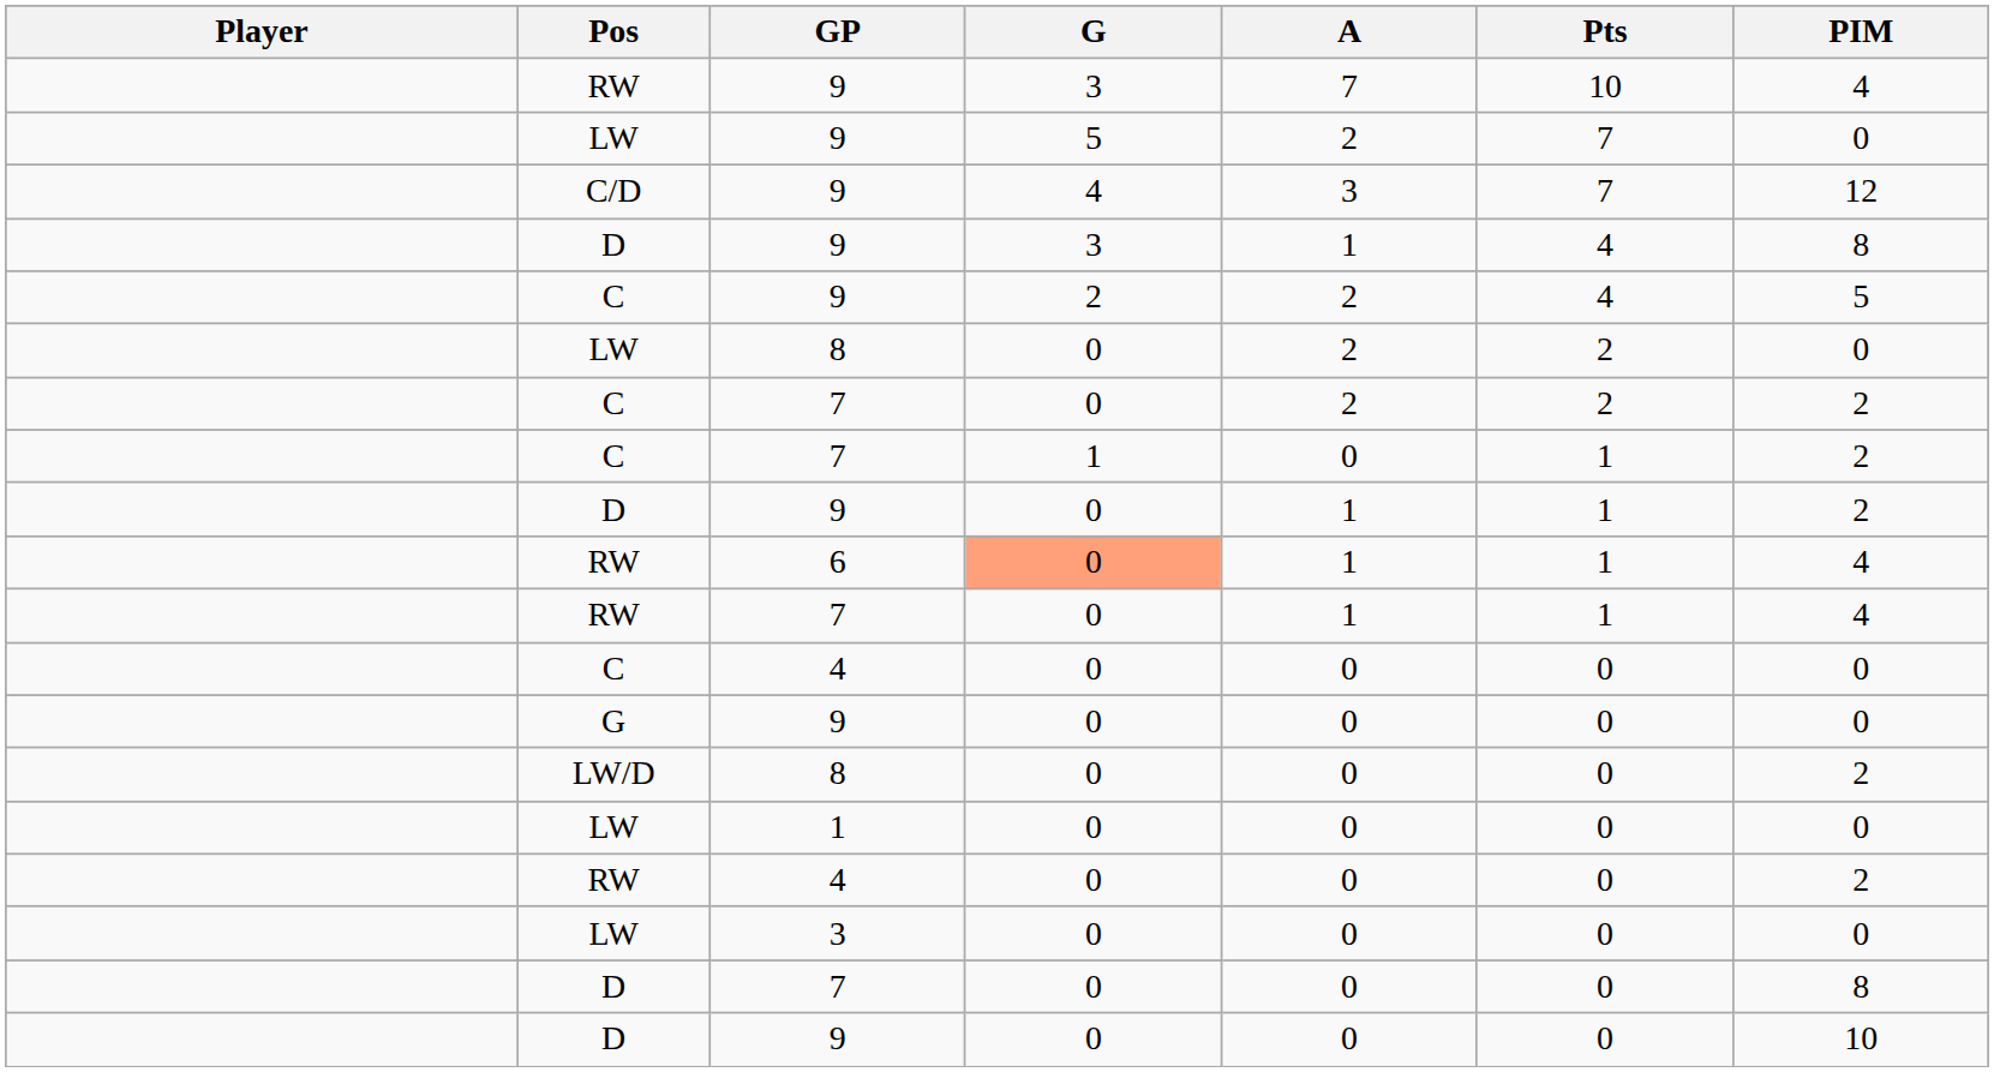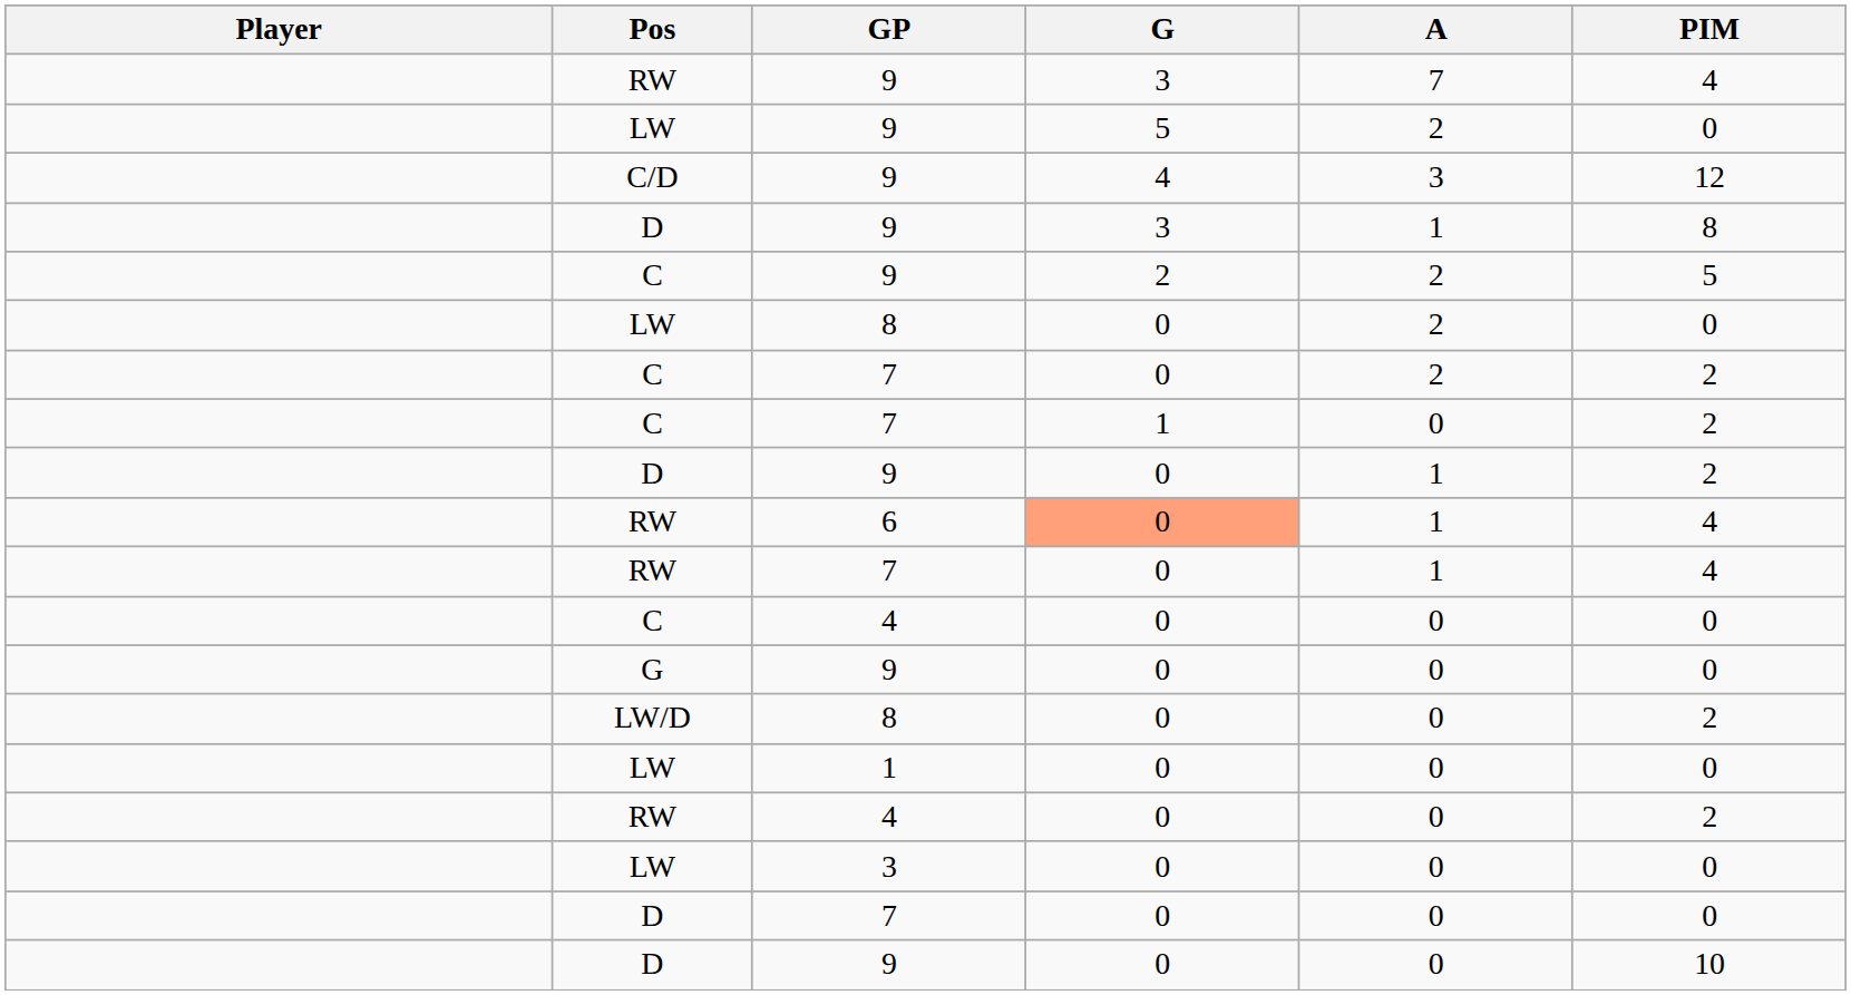 <table class="wikitable sortable" width="60%">
 <tr ALIGN="center">
 <th bgcolor="#DDDDFF" width="10%">Player</th>
 <th bgcolor="#DDDDFF" width="3%" title="Position">Pos</th>
 <th bgcolor="#DDDDFF" width="5%" title="Games played">GP</th>
 <th bgcolor="#DDDDFF" width="5%" title="Goals">G</th>
 <th bgcolor="#DDDDFF" width="5%" title="Assists">A</th>
-<th bgcolor="#DDDDFF" width="5%" title="Points">Pts</th>
 <th bgcolor="#DDDDFF" width="5%" title="Penalties in Minutes">PIM</th>
 </tr>
 <tr align="center">
 <td align="right"></td>
 <td>RW</td>
 <td>9</td>
 <td>3</td>
 <td>7</td>
-<td>10</td>
 <td>4</td>
 </tr>
 <tr align="center">
 <td align="right"></td>
 <td>LW</td>
 <td>9</td>
 <td>5</td>
 <td>2</td>
-<td>7</td>
 <td>0</td>
 </tr>
 <tr align="center">
 <td align="right"></td>
 <td>C/D</td>
 <td>9</td>
 <td>4</td>
 <td>3</td>
-<td>7</td>
 <td>12</td>
 </tr>
 <tr align="center">
 <td align="right"></td>
 <td>D</td>
 <td>9</td>
 <td>3</td>
 <td>1</td>
-<td>4</td>
 <td>8</td>
 </tr>
 <tr align="center">
 <td align="right"></td>
 <td>C</td>
 <td>9</td>
 <td>2</td>
 <td>2</td>
-<td>4</td>
 <td>5</td>
 </tr>
 <tr align="center">
 <td align="right"></td>
 <td>LW</td>
 <td>8</td>
 <td>0</td>
-<td>2</td>
 <td>2</td>
 <td>0</td>
 </tr>
 <tr align="center">
 <td align="right"></td>
 <td>C</td>
 <td>7</td>
 <td>0</td>
 <td>2</td>
 <td>2</td>
-<td>2</td>
 </tr>
 <tr align="center">
 <td align="right"></td>
 <td>C</td>
 <td>7</td>
 <td>1</td>
 <td>0</td>
-<td>1</td>
 <td>2</td>
 </tr>
 <tr align="center">
 <td align="right"></td>
 <td>D</td>
 <td>9</td>
 <td>0</td>
-<td>1</td>
 <td>1</td>
 <td>2</td>
 </tr>
 <tr align="center">
 <td align="right"></td>
 <td>RW</td>
 <td>6</td>
 <td style="background: lightsalmon;">0</td>
 <td>1</td>
-<td>1</td>
 <td>4</td>
 </tr>
 <tr align="center">
 <td align="right"></td>
 <td>RW</td>
 <td>7</td>
 <td>0</td>
 <td>1</td>
-<td>1</td>
 <td>4</td>
 </tr>
 <tr align="center">
 <td align="right"></td>
 <td>C</td>
 <td>4</td>
-<td>0</td>
 <td>0</td>
 <td>0</td>
 <td>0</td>
 </tr>
 <tr align="center">
 <td align="right"></td>
 <td>G</td>
 <td>9</td>
 <td>0</td>
 <td>0</td>
 <td>0</td>
-<td>0</td>
 </tr>
 <tr align="center">
 <td align="right"></td>
 <td>LW/D</td>
 <td>8</td>
-<td>0</td>
 <td>0</td>
 <td>0</td>
 <td>2</td>
 </tr>
 <tr align="center">
 <td align="right"></td>
 <td>LW</td>
 <td>1</td>
 <td>0</td>
 <td>0</td>
 <td>0</td>
-<td>0</td>
 </tr>
 <tr align="center">
 <td align="right"></td>
 <td>RW</td>
 <td>4</td>
-<td>0</td>
 <td>0</td>
 <td>0</td>
 <td>2</td>
 </tr>
 <tr align="center">
 <td align="right"></td>
 <td>LW</td>
 <td>3</td>
 <td>0</td>
 <td>0</td>
 <td>0</td>
-<td>0</td>
 </tr>
 <tr align="center">
 <td align="right"></td>
 <td>D</td>
 <td>7</td>
 <td>0</td>
 <td>0</td>
 <td>0</td>
-<td>8</td>
 </tr>
 <tr align="center">
 <td align="right"></td>
 <td>D</td>
 <td>9</td>
 <td>0</td>
 <td>0</td>
-<td>0</td>
 <td>10</td>
 </tr>
 </table>
